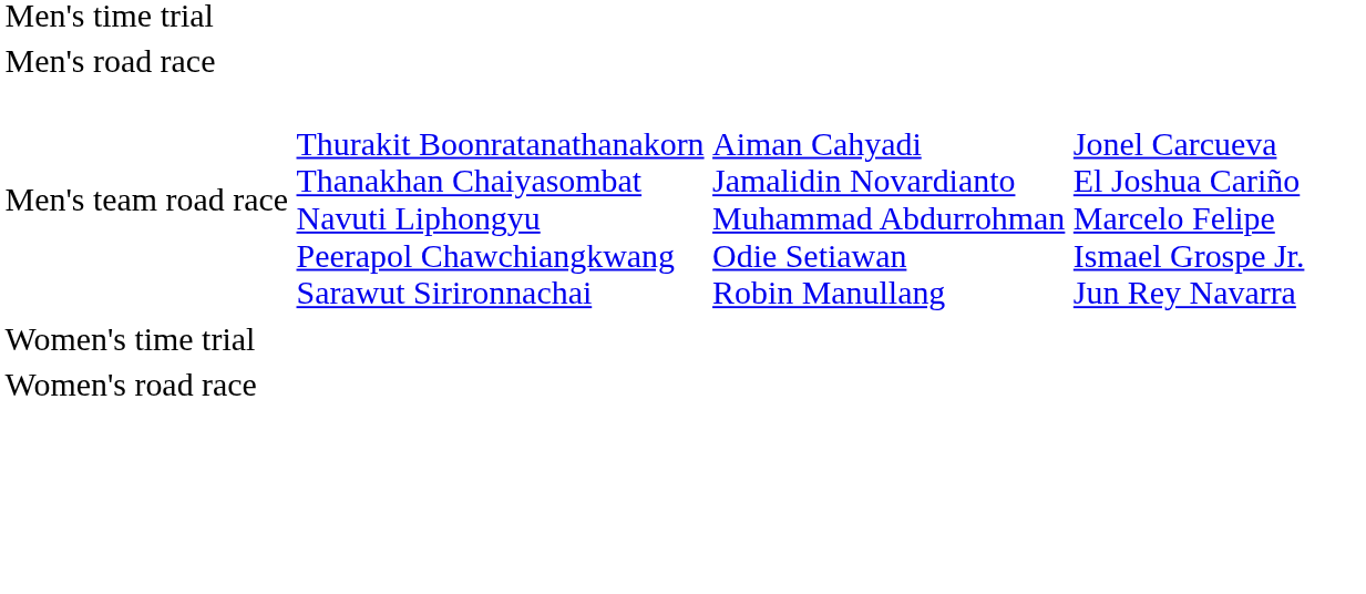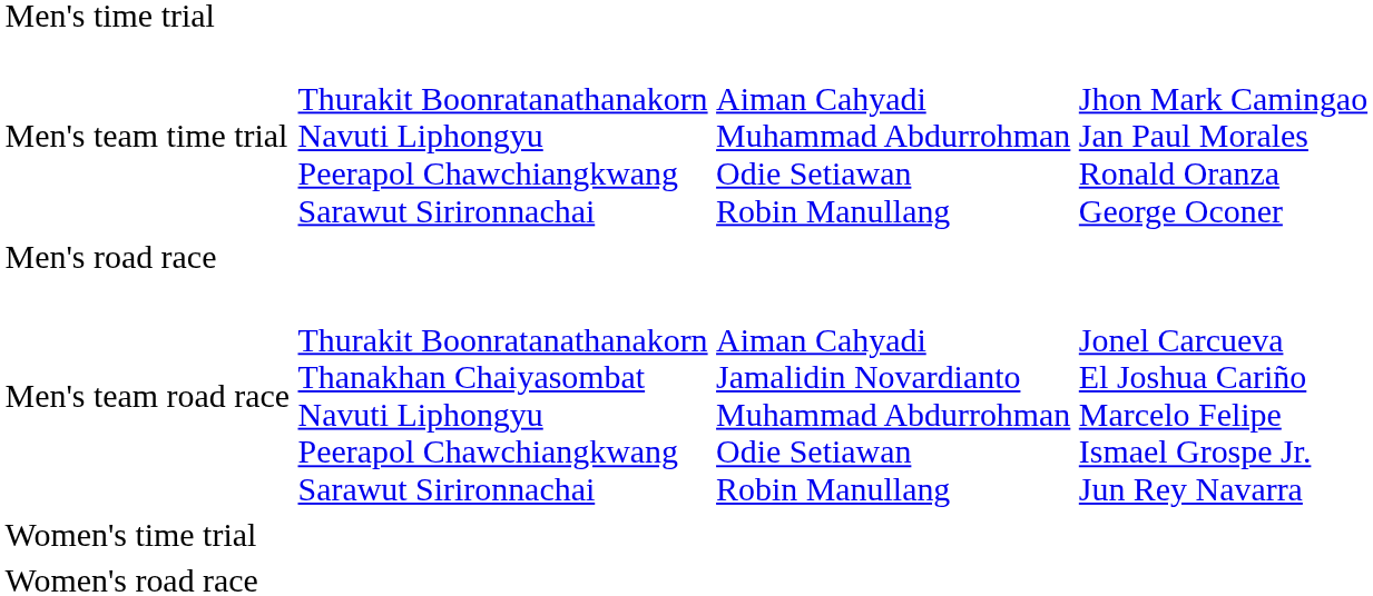 <table>
 <tr>
 <td>Men's time trial</td>
 <td></td>
 <td nowrap=true></td>
 <td></td>
+</tr>
+<tr>
+<td>Men's team time trial</td>
+<td nowrap=true><br><a href='#'>Thurakit Boonratanathanakorn</a><br><a href='#'>Navuti Liphongyu</a><br><a href='#'>Peerapol Chawchiangkwang</a><br><a href='#'>Sarawut Sirironnachai</a></td>
+<td><br><a href='#'>Aiman Cahyadi</a><br><a href='#'>Muhammad Abdurrohman</a><br><a href='#'>Odie Setiawan</a><br><a href='#'>Robin Manullang</a></td>
+<td nowrap=true><br><a href='#'>Jhon Mark Camingao</a><br><a href='#'>Jan Paul Morales</a><br><a href='#'>Ronald Oranza</a><br><a href='#'>George Oconer</a></td>
 </tr>
 <tr>
 <td>Men's road race</td>
 <td></td>
 <td></td>
 <td></td>
 </tr>
 <tr>
 <td>Men's team road race</td>
 <td><br><a href='#'>Thurakit Boonratanathanakorn</a><br><a href='#'>Thanakhan Chaiyasombat</a><br><a href='#'>Navuti Liphongyu</a><br><a href='#'>Peerapol Chawchiangkwang</a><br><a href='#'>Sarawut Sirironnachai</a></td>
 <td><br><a href='#'>Aiman Cahyadi</a><br><a href='#'>Jamalidin Novardianto</a><br><a href='#'>Muhammad Abdurrohman</a><br><a href='#'>Odie Setiawan</a><br><a href='#'>Robin Manullang</a></td>
 <td><br><a href='#'>Jonel Carcueva</a><br><a href='#'>El Joshua Cariño</a><br><a href='#'>Marcelo Felipe</a><br><a href='#'>Ismael Grospe Jr.</a><br><a href='#'>Jun Rey Navarra</a></td>
 </tr>
 <tr>
 <td>Women's time trial</td>
 <td></td>
 <td></td>
 <td></td>
 </tr>
 <tr>
 <td>Women's road race</td>
 <td></td>
 <td></td>
 <td></td>
 </tr>
 </table>
